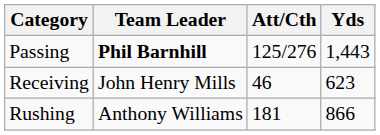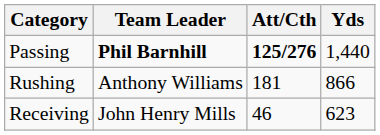 <table class="wikitable">
 <tr>
 <th>Category</th>
 <th>Team Leader</th>
 <th>Att/Cth</th>
 <th>Yds</th>
 </tr>
 <tr style="background: ##ddffdd;">
 <td>Passing</td>
 <td><strong>Phil Barnhill</strong></td>
-<td>125/276</td>
-<td>1,443</td>
+<td><strong>125/276</strong></td>
+<td>1,440</td>
+</tr>
+<tr style="background: ##ffdddd;">
+<td>Rushing</td>
+<td>Anthony Williams</td>
+<td>181</td>
+<td>866</td>
 </tr>
 <tr style="background: ##ddffdd;">
 <td>Receiving</td>
 <td>John Henry Mills</td>
 <td>46</td>
 <td>623</td>
 </tr>
-<tr style="background: ##ffdddd;">
-<td>Rushing</td>
-<td>Anthony Williams</td>
-<td>181</td>
-<td>866</td>
-</tr>
 </table>
